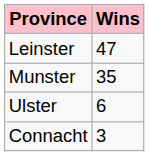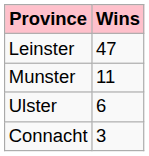 <table class="wikitable">
 <tr>
 <th style="background:pink">Province</th>
 <th style="background:pink">Wins</th>
 </tr>
 <tr>
 <td>Leinster</td>
 <td>47</td>
 </tr>
 <tr>
 <td>Munster</td>
-<td>35</td>
+<td>11</td>
 </tr>
 <tr>
 <td>Ulster</td>
 <td>6</td>
 </tr>
 <tr>
 <td>Connacht</td>
 <td>3</td>
 </tr>
 </table>
